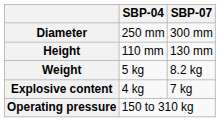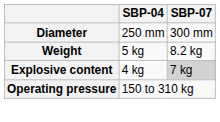 <table class=wikitable>
 <tr>
 <th></th>
 <th>SBP-04</th>
 <th>SBP-07</th>
 </tr>
 <tr>
 <th>Diameter</th>
 <td>250 mm</td>
 <td>300 mm</td>
 </tr>
 <tr>
-<th>Height</th>
-<td>110 mm</td>
-<td>130 mm</td>
-</tr>
-<tr>
 <th>Weight</th>
 <td>5 kg</td>
 <td>8.2 kg</td>
 </tr>
 <tr>
 <th>Explosive content</th>
 <td>4 kg</td>
-<td>7 kg</td>
+<td style="background: lightgrey;">7 kg</td>
 </tr>
 <tr>
 <th>Operating pressure</th>
 <td colspan=2>150 to 310 kg</td>
 </tr>
 </table>
